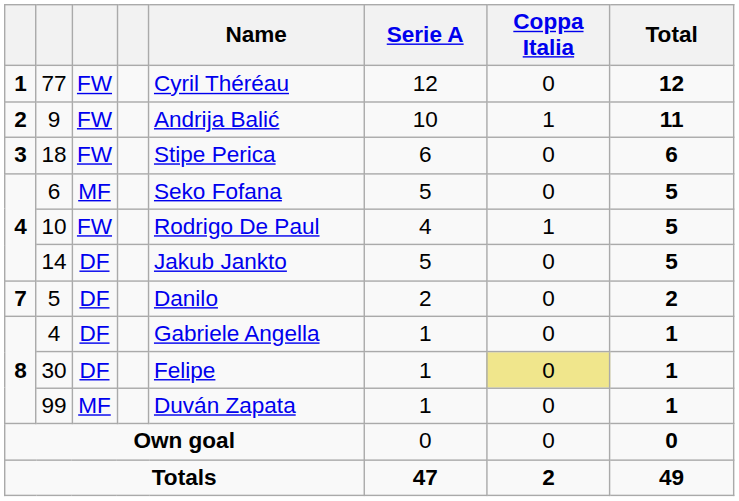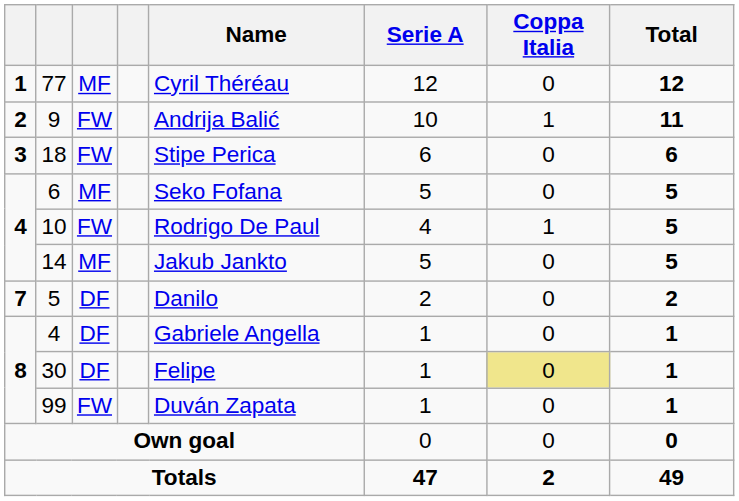 <table class="wikitable" style="text-align:center">
 <tr>
 <th width=15></th>
 <th width=15></th>
 <th width=15></th>
 <th width=15></th>
 <th width=145>Name</th>
 <th width=80><a href='#'>Serie A</a></th>
 <th width=80><a href='#'>Coppa Italia</a></th>
 <th width=80>Total</th>
 </tr>
 <tr>
 <td><strong>1</strong></td>
 <td>77</td>
-<td><a href='#'>FW</a></td>
+<td><a href='#'>MF</a></td>
 <td></td>
 <td align=left><a href='#'>Cyril Théréau</a></td>
 <td>12</td>
 <td>0</td>
 <td><strong>12</strong></td>
 </tr>
 <tr>
 <td><strong>2</strong></td>
 <td>9</td>
 <td><a href='#'>FW</a></td>
 <td></td>
 <td align=left><a href='#'>Andrija Balić</a></td>
 <td>10</td>
 <td>1</td>
 <td><strong>11</strong></td>
 </tr>
 <tr>
 <td><strong>3</strong></td>
 <td>18</td>
 <td><a href='#'>FW</a></td>
 <td></td>
 <td align=left><a href='#'>Stipe Perica</a></td>
 <td>6</td>
 <td>0</td>
 <td><strong>6</strong></td>
 </tr>
 <tr>
 <td rowspan=3><strong>4</strong></td>
 <td>6</td>
 <td><a href='#'>MF</a></td>
 <td></td>
 <td align=left><a href='#'>Seko Fofana</a></td>
 <td>5</td>
 <td>0</td>
 <td><strong>5</strong></td>
 </tr>
 <tr>
 <td>10</td>
 <td><a href='#'>FW</a></td>
 <td></td>
 <td align=left><a href='#'>Rodrigo De Paul</a></td>
 <td>4</td>
 <td>1</td>
 <td><strong>5</strong></td>
 </tr>
 <tr>
 <td>14</td>
-<td><a href='#'>DF</a></td>
+<td><a href='#'>MF</a></td>
 <td></td>
 <td align=left><a href='#'>Jakub Jankto</a></td>
 <td>5</td>
 <td>0</td>
 <td><strong>5</strong></td>
 </tr>
 <tr>
 <td><strong>7</strong></td>
 <td>5</td>
 <td><a href='#'>DF</a></td>
 <td></td>
 <td align=left><a href='#'>Danilo</a></td>
 <td>2</td>
 <td>0</td>
 <td><strong>2</strong></td>
 </tr>
 <tr>
 <td rowspan=3><strong>8</strong></td>
 <td>4</td>
 <td><a href='#'>DF</a></td>
 <td></td>
 <td align=left><a href='#'>Gabriele Angella</a></td>
 <td>1</td>
 <td>0</td>
 <td><strong>1</strong></td>
 </tr>
 <tr>
 <td>30</td>
 <td><a href='#'>DF</a></td>
 <td></td>
 <td align=left><a href='#'>Felipe</a></td>
 <td>1</td>
 <td style="background: khaki;">0</td>
 <td><strong>1</strong></td>
 </tr>
 <tr>
 <td>99</td>
-<td><a href='#'>MF</a></td>
+<td><a href='#'>FW</a></td>
 <td></td>
 <td align=left><a href='#'>Duván Zapata</a></td>
 <td>1</td>
 <td>0</td>
 <td><strong>1</strong></td>
 </tr>
 <tr>
 <td colspan=5><strong>Own goal</strong></td>
 <td>0</td>
 <td>0</td>
 <td><strong>0</strong></td>
 </tr>
 <tr>
 <td colspan=5><strong>Totals</strong></td>
 <td><strong>47</strong></td>
 <td><strong>2</strong></td>
 <td><strong>49</strong></td>
 </tr>
 </table>
